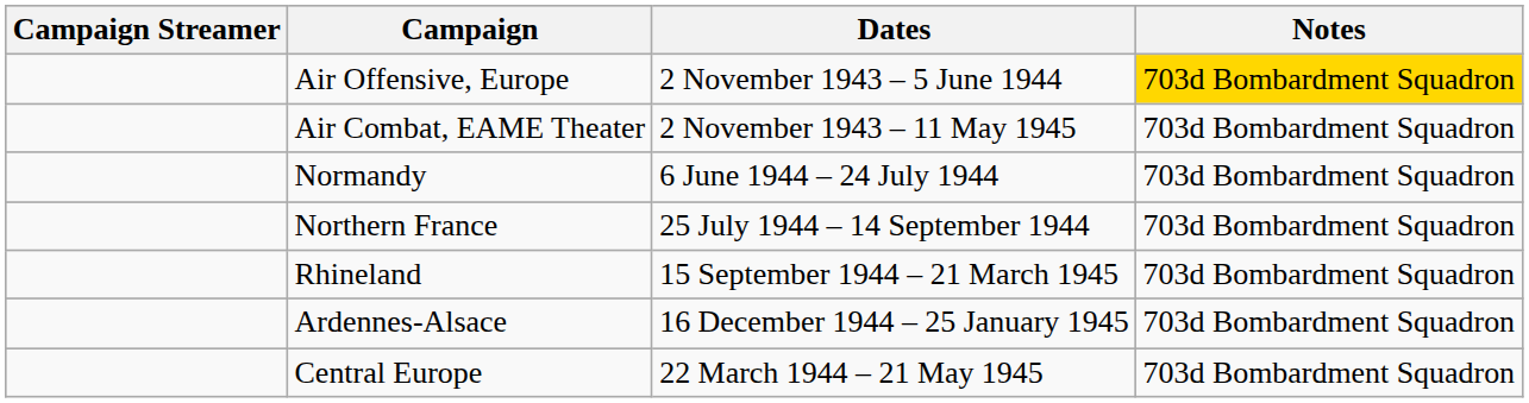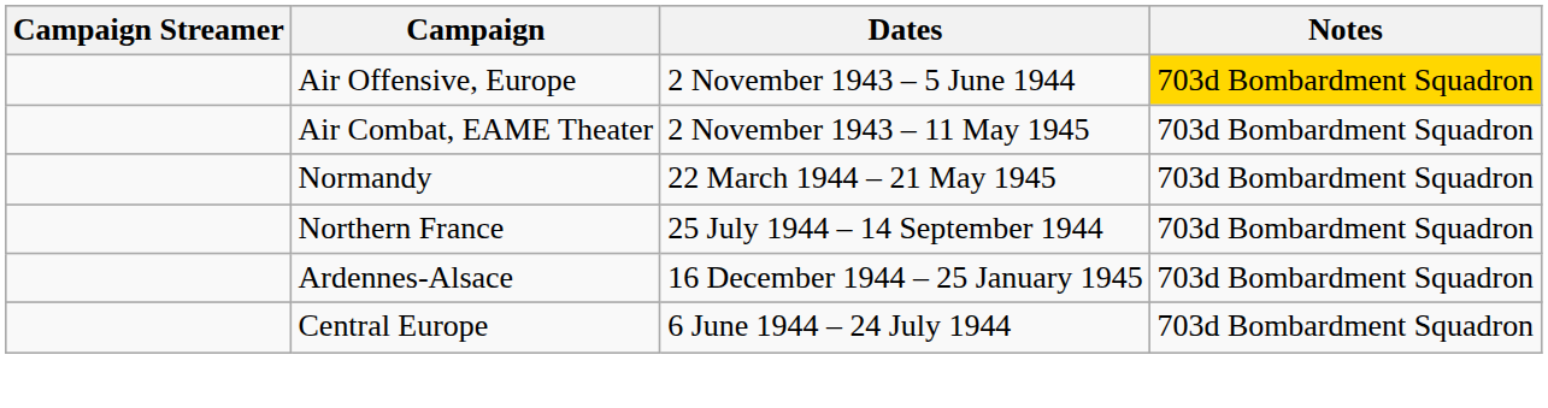 <table class="wikitable">
 <tr style="background:#efefef;">
 <th>Campaign Streamer</th>
 <th>Campaign</th>
 <th>Dates</th>
 <th>Notes</th>
 </tr>
 <tr>
 <td></td>
 <td>Air Offensive, Europe</td>
 <td>2 November 1943 – 5 June 1944</td>
 <td style="background: gold;">703d Bombardment Squadron</td>
 </tr>
 <tr>
 <td></td>
 <td>Air Combat, EAME Theater</td>
 <td>2 November 1943 – 11 May 1945</td>
 <td>703d Bombardment Squadron</td>
 </tr>
 <tr>
 <td></td>
 <td>Normandy</td>
-<td>6 June 1944 – 24 July 1944</td>
+<td>22 March 1944 – 21 May 1945</td>
 <td>703d Bombardment Squadron</td>
 </tr>
 <tr>
 <td></td>
 <td>Northern France</td>
 <td>25 July 1944 – 14 September 1944</td>
-<td>703d Bombardment Squadron</td>
-</tr>
-<tr>
-<td></td>
-<td>Rhineland</td>
-<td>15 September 1944 – 21 March 1945</td>
 <td>703d Bombardment Squadron</td>
 </tr>
 <tr>
 <td></td>
 <td>Ardennes-Alsace</td>
 <td>16 December 1944 – 25 January 1945</td>
 <td>703d Bombardment Squadron</td>
 </tr>
 <tr>
 <td></td>
 <td>Central Europe</td>
-<td>22 March 1944 – 21 May 1945</td>
+<td>6 June 1944 – 24 July 1944</td>
 <td>703d Bombardment Squadron</td>
 </tr>
 </table>
